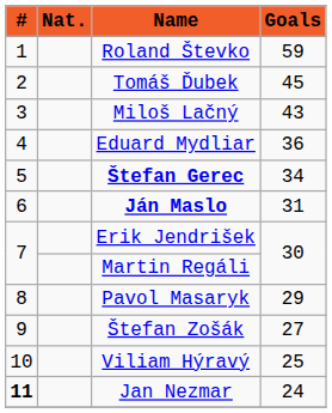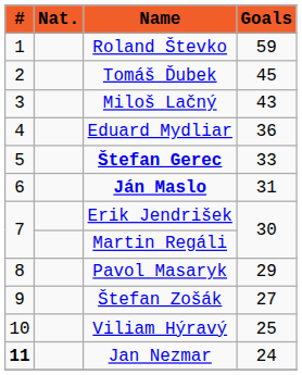 <table class="wikitable" style="text-align:center;">
 <tr>
 <th style="color:black; background:#F15E2A;">#</th>
 <th style="color:black; background:#F15E2A;">Nat.</th>
 <th style="color:black; background:#F15E2A;">Name</th>
 <th style="color:black; background:#F15E2A;">Goals</th>
 </tr>
 <tr>
 <td>1</td>
 <td></td>
 <td><a href='#'>Roland Števko</a></td>
 <td>59</td>
 </tr>
 <tr>
 <td>2</td>
 <td></td>
 <td><a href='#'>Tomáš Ďubek</a></td>
 <td>45</td>
 </tr>
 <tr>
 <td>3</td>
 <td></td>
 <td><a href='#'>Miloš Lačný</a></td>
 <td>43</td>
 </tr>
 <tr>
 <td>4</td>
 <td></td>
 <td><a href='#'>Eduard Mydliar</a></td>
 <td>36</td>
 </tr>
 <tr>
 <td>5</td>
 <td></td>
 <td><strong><a href='#'>Štefan Gerec</a></strong></td>
-<td>34</td>
+<td>33</td>
 </tr>
 <tr>
 <td>6</td>
 <td></td>
 <td><strong><a href='#'>Ján Maslo</a></strong></td>
 <td>31</td>
 </tr>
 <tr>
 <td rowspan=2>7</td>
 <td></td>
 <td><a href='#'>Erik Jendrišek</a></td>
 <td rowspan=2>30</td>
 </tr>
 <tr>
 <td></td>
 <td><a href='#'>Martin Regáli</a></td>
 </tr>
 <tr>
 <td>8</td>
 <td></td>
 <td><a href='#'>Pavol Masaryk</a></td>
 <td>29</td>
 </tr>
 <tr>
 <td>9</td>
 <td></td>
 <td><a href='#'>Štefan Zošák</a></td>
 <td>27</td>
 </tr>
 <tr>
 <td>10</td>
 <td></td>
 <td><a href='#'>Viliam Hýravý</a></td>
 <td>25</td>
 </tr>
 <tr>
 <td><strong>11</strong></td>
 <td></td>
 <td><a href='#'>Jan Nezmar</a></td>
 <td>24</td>
 </tr>
 <tr>
 </tr>
 </table>
